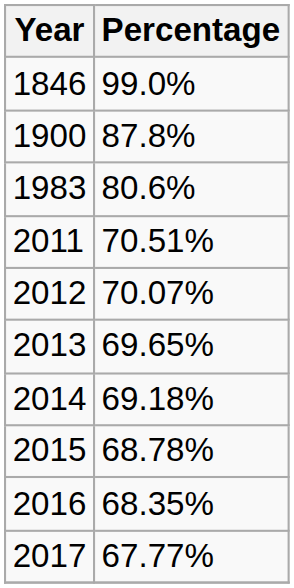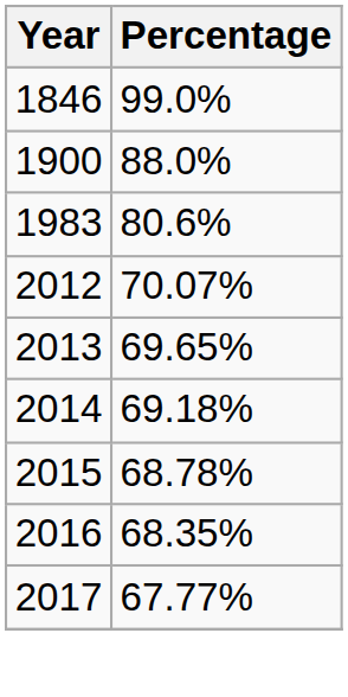 <table class="wikitable right">
 <tr>
 <th scope=col>Year</th>
 <th scope=col>Percentage</th>
 </tr>
 <tr>
 <td>1846</td>
 <td>99.0% </td>
 </tr>
 <tr>
 <td>1900</td>
-<td>87.8%</td>
+<td>88.0%</td>
 </tr>
 <tr>
 <td>1983</td>
 <td>80.6%</td>
-</tr>
-<tr>
-<td>2011</td>
-<td>70.51%</td>
 </tr>
 <tr>
 <td>2012</td>
 <td>70.07%</td>
 </tr>
 <tr>
 <td>2013</td>
 <td>69.65%</td>
 </tr>
 <tr>
 <td>2014</td>
 <td>69.18%</td>
 </tr>
 <tr>
 <td>2015</td>
 <td>68.78%</td>
 </tr>
 <tr>
 <td>2016</td>
 <td>68.35%</td>
 </tr>
 <tr>
 <td>2017</td>
 <td>67.77%</td>
 </tr>
 <tr>
 </tr>
 </table>
